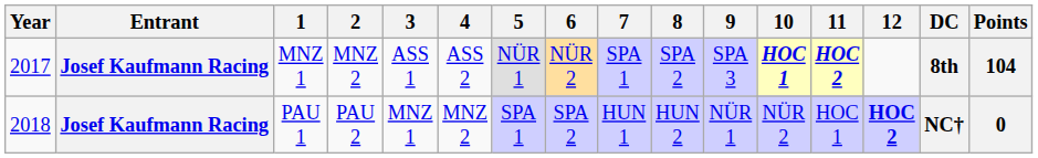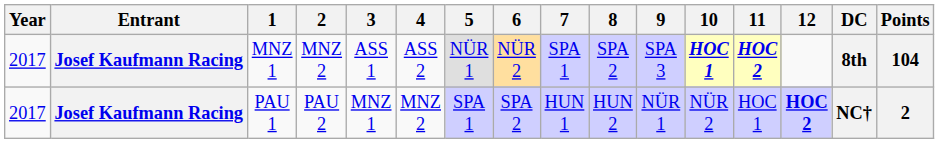 <table class="wikitable" style="text-align:center; font-size:85%">
 <tr>
 <th>Year</th>
 <th>Entrant</th>
 <th>1</th>
 <th>2</th>
 <th>3</th>
 <th>4</th>
 <th>5</th>
 <th>6</th>
 <th>7</th>
 <th>8</th>
 <th>9</th>
 <th>10</th>
 <th>11</th>
 <th>12</th>
 <th>DC</th>
 <th>Points</th>
 </tr>
 <tr>
 <td><a href='#'>2017</a></td>
 <th nowrap><a href='#'>Josef Kaufmann Racing</a></th>
 <td><a href='#'>MNZ<br>1</a></td>
 <td><a href='#'>MNZ<br>2</a></td>
 <td><a href='#'>ASS<br>1</a></td>
 <td><a href='#'>ASS<br>2</a></td>
 <td style="background:#dfdfdf;"><a href='#'>NÜR<br>1</a><br></td>
 <td style="background:#ffdf9f;"><a href='#'>NÜR<br>2</a><br></td>
 <td style="background:#cfcfff;"><a href='#'>SPA<br>1</a><br></td>
 <td style="background:#cfcfff;"><a href='#'>SPA<br>2</a><br></td>
 <td style="background:#cfcfff;"><a href='#'>SPA<br>3</a><br></td>
 <td style="background:#ffffbf;"><strong><em><a href='#'>HOC<br>1</a></em></strong><br></td>
 <td style="background:#ffffbf;"><strong><em><a href='#'>HOC<br>2</a></em></strong><br></td>
 <td></td>
 <th>8th</th>
 <th>104</th>
 </tr>
 <tr>
-<td><a href='#'>2018</a></td>
+<td><a href='#'>2017</a></td>
 <th><a href='#'>Josef Kaufmann Racing</a></th>
 <td><a href='#'>PAU<br>1</a></td>
 <td><a href='#'>PAU<br>2</a></td>
 <td><a href='#'>MNZ<br>1</a></td>
 <td><a href='#'>MNZ<br>2</a></td>
 <td style="background:#cfcfff;"><a href='#'>SPA<br>1</a><br></td>
 <td style="background:#cfcfff;"><a href='#'>SPA<br>2</a><br></td>
 <td style="background:#cfcfff;"><a href='#'>HUN<br>1</a><br></td>
 <td style="background:#cfcfff;"><a href='#'>HUN<br>2</a><br></td>
 <td style="background:#cfcfff;"><a href='#'>NÜR<br>1</a><br></td>
 <td style="background:#cfcfff;"><a href='#'>NÜR<br>2</a><br></td>
 <td style="background:#cfcfff;"><a href='#'>HOC<br>1</a><br></td>
 <td style="background:#cfcfff;"><strong><a href='#'>HOC<br>2</a><br></strong></td>
 <th>NC†</th>
-<th>0</th>
+<th>2</th>
 </tr>
 </table>
